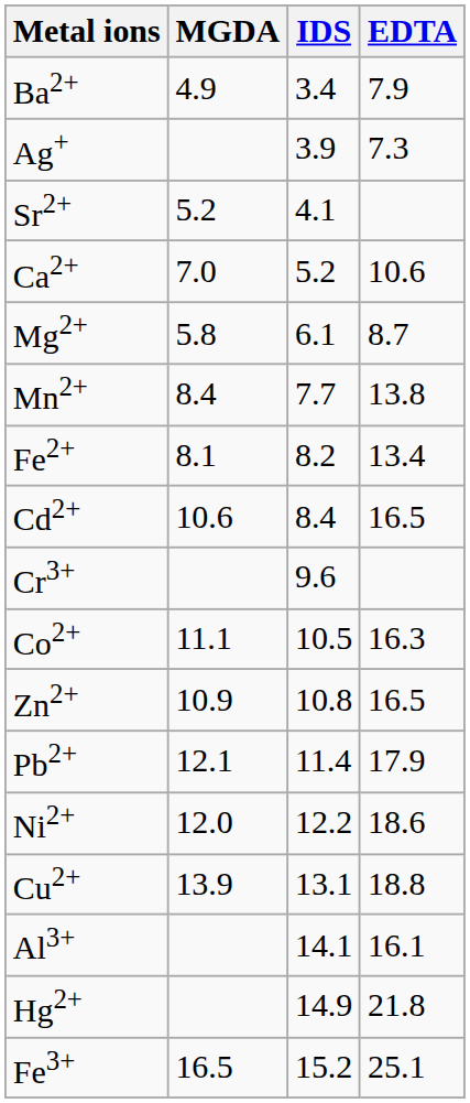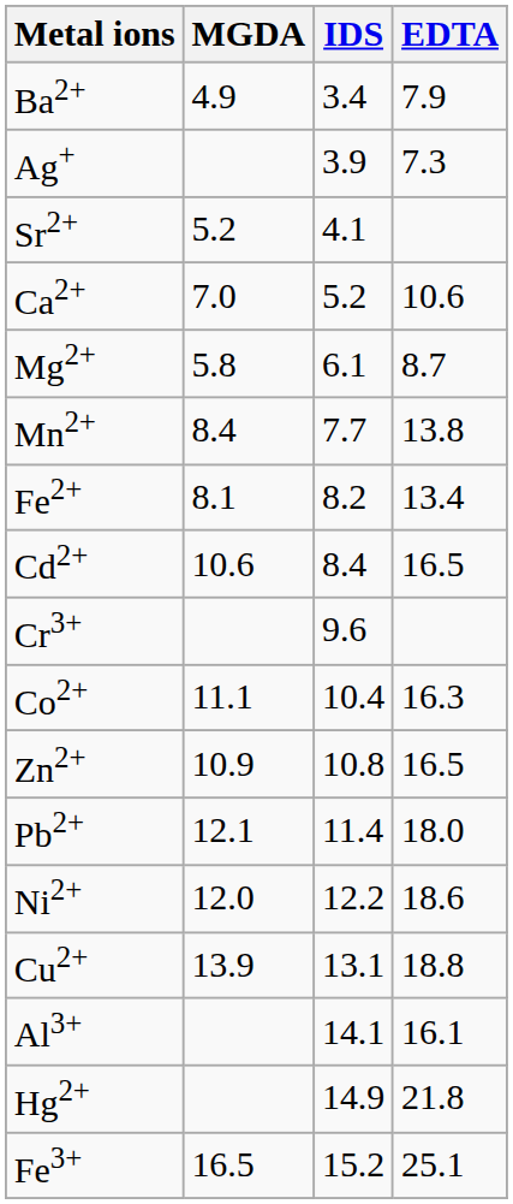 <table class="wikitable">
 <tr>
 <th>Metal ions</th>
 <th>MGDA</th>
 <th><a href='#'>IDS</a></th>
 <th><a href='#'>EDTA</a></th>
 </tr>
 <tr>
 <td>Ba<sup>2+</sup></td>
 <td>4.9</td>
 <td>3.4</td>
 <td>7.9</td>
 </tr>
 <tr .>
 <td>Ag<sup>+</sup></td>
 <td></td>
 <td>3.9</td>
 <td>7.3</td>
 </tr>
 <tr>
 <td>Sr<sup>2+</sup></td>
 <td>5.2</td>
 <td>4.1</td>
 <td></td>
 </tr>
 <tr>
 <td>Ca<sup>2+</sup></td>
 <td>7.0</td>
 <td>5.2</td>
 <td>10.6</td>
 </tr>
 <tr>
 <td>Mg<sup>2+</sup></td>
 <td>5.8</td>
 <td>6.1</td>
 <td>8.7</td>
 </tr>
 <tr>
 <td>Mn<sup>2+</sup></td>
 <td>8.4</td>
 <td>7.7</td>
 <td>13.8</td>
 </tr>
 <tr>
 <td>Fe<sup>2+</sup></td>
 <td>8.1</td>
 <td>8.2</td>
 <td>13.4</td>
 </tr>
 <tr>
 <td>Cd<sup>2+</sup></td>
 <td>10.6</td>
 <td>8.4</td>
 <td>16.5</td>
 </tr>
 <tr>
 <td>Cr<sup>3+</sup></td>
 <td></td>
 <td>9.6</td>
 <td></td>
 </tr>
 <tr>
 <td>Co<sup>2+</sup></td>
 <td>11.1</td>
-<td>10.5</td>
+<td>10.4</td>
 <td>16.3</td>
 </tr>
 <tr>
 <td>Zn<sup>2+</sup></td>
 <td>10.9</td>
 <td>10.8</td>
 <td>16.5</td>
 </tr>
 <tr>
 <td>Pb<sup>2+</sup></td>
 <td>12.1</td>
 <td>11.4</td>
-<td>17.9</td>
+<td>18.0</td>
 </tr>
 <tr>
 <td>Ni<sup>2+</sup></td>
 <td>12.0</td>
 <td>12.2</td>
 <td>18.6</td>
 </tr>
 <tr>
 <td>Cu<sup>2+</sup></td>
 <td>13.9</td>
 <td>13.1</td>
 <td>18.8</td>
 </tr>
 <tr>
 <td>Al<sup>3+</sup></td>
 <td></td>
 <td>14.1</td>
 <td>16.1</td>
 </tr>
 <tr>
 <td>Hg<sup>2+</sup></td>
 <td></td>
 <td>14.9</td>
 <td>21.8</td>
 </tr>
 <tr>
 <td>Fe<sup>3+</sup></td>
 <td>16.5</td>
 <td>15.2</td>
 <td>25.1</td>
 </tr>
 </table>
